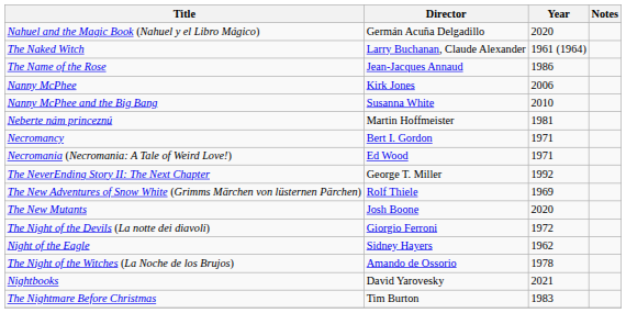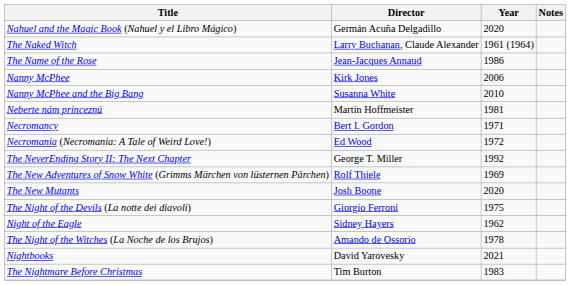 <table class="wikitable">
 <tr>
 <th>Title</th>
 <th>Director</th>
 <th>Year</th>
 <th>Notes</th>
 </tr>
 <tr>
 <td><em><a href='#'>Nahuel and the Magic Book</a></em> (<em>Nahuel y el Libro Mágico</em>)</td>
 <td>Germán Acuña Delgadillo</td>
 <td>2020</td>
 <td></td>
 </tr>
 <tr>
 <td><em><a href='#'>The Naked Witch</a></em></td>
 <td><a href='#'>Larry Buchanan</a>, Claude Alexander</td>
 <td>1961 (1964)</td>
 <td></td>
 </tr>
 <tr>
 <td><em><a href='#'>The Name of the Rose</a></em></td>
 <td><a href='#'>Jean-Jacques Annaud</a></td>
 <td>1986</td>
 <td></td>
 </tr>
 <tr>
 <td><em><a href='#'>Nanny McPhee</a></em></td>
 <td><a href='#'>Kirk Jones</a></td>
 <td>2006</td>
 <td></td>
 </tr>
 <tr>
 <td><em><a href='#'>Nanny McPhee and the Big Bang</a></em></td>
 <td><a href='#'>Susanna White</a></td>
 <td>2010</td>
 <td></td>
 </tr>
 <tr>
 <td><em><a href='#'>Neberte nám princeznú</a></em></td>
 <td>Martin Hoffmeister</td>
 <td>1981</td>
 <td></td>
 </tr>
 <tr>
 <td><em><a href='#'>Necromancy</a></em></td>
 <td><a href='#'>Bert I. Gordon</a></td>
 <td>1971</td>
 <td></td>
 </tr>
 <tr>
 <td><em><a href='#'>Necromania</a></em>  (<em>Necromania: A Tale of Weird Love!</em>)</td>
 <td><a href='#'>Ed Wood</a></td>
-<td>1971</td>
+<td>1972</td>
 <td></td>
 </tr>
 <tr>
 <td><em><a href='#'>The NeverEnding Story II: The Next Chapter</a></em></td>
 <td>George T. Miller</td>
 <td>1992</td>
 <td></td>
 </tr>
 <tr>
 <td><em><a href='#'>The New Adventures of Snow White</a></em> (<em>Grimms Märchen von lüsternen Pärchen</em>)</td>
 <td><a href='#'>Rolf Thiele</a></td>
 <td>1969</td>
 <td></td>
 </tr>
 <tr>
 <td><em><a href='#'>The New Mutants</a></em></td>
 <td><a href='#'>Josh Boone</a></td>
 <td>2020</td>
 <td></td>
 </tr>
 <tr>
 <td><em><a href='#'>The Night of the Devils</a></em>  (<em>La notte dei diavoli</em>)</td>
 <td><a href='#'>Giorgio Ferroni</a></td>
-<td>1972</td>
+<td>1975</td>
 <td></td>
 </tr>
 <tr>
 <td><em><a href='#'>Night of the Eagle</a></em></td>
 <td><a href='#'>Sidney Hayers</a></td>
 <td>1962</td>
 <td></td>
 </tr>
 <tr>
 <td><em><a href='#'>The Night of the Witches</a></em> (<em>La Noche de los Brujos</em>)</td>
 <td><a href='#'>Amando de Ossorio</a></td>
 <td>1978</td>
 <td></td>
 </tr>
 <tr>
 <td><em><a href='#'>Nightbooks</a></em></td>
 <td>David Yarovesky</td>
 <td>2021</td>
 <td></td>
 </tr>
 <tr>
 <td><em><a href='#'>The Nightmare Before Christmas</a></em></td>
 <td>Tim Burton</td>
 <td>1983</td>
 <td></td>
 </tr>
 <tr>
 </tr>
 </table>
